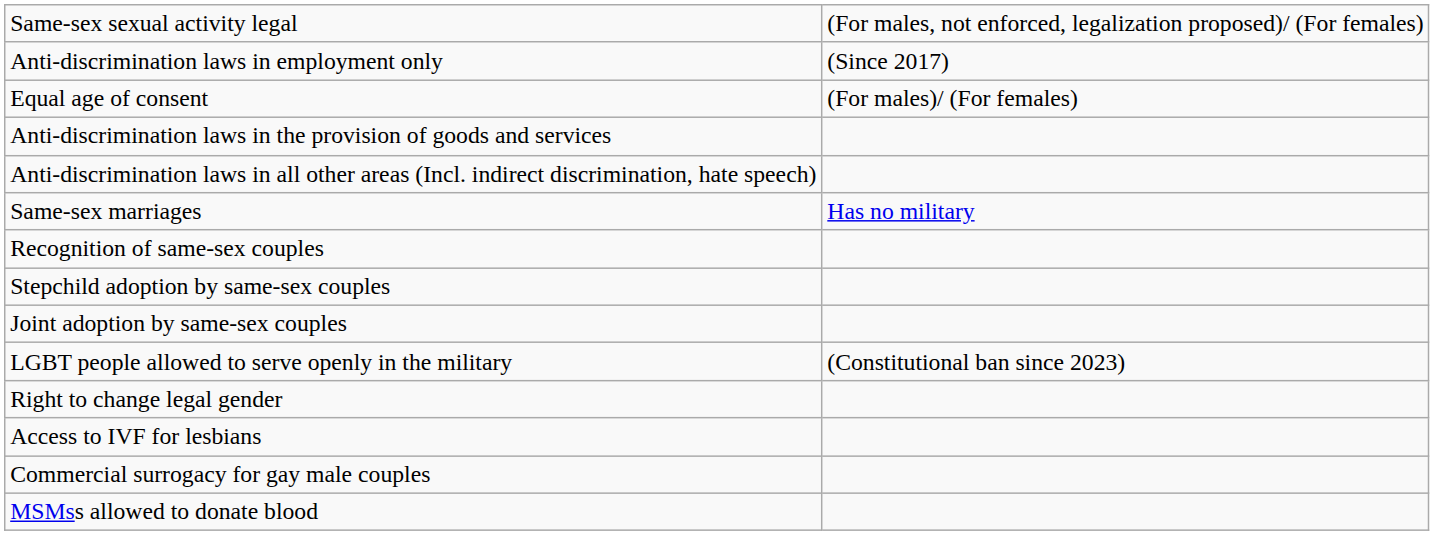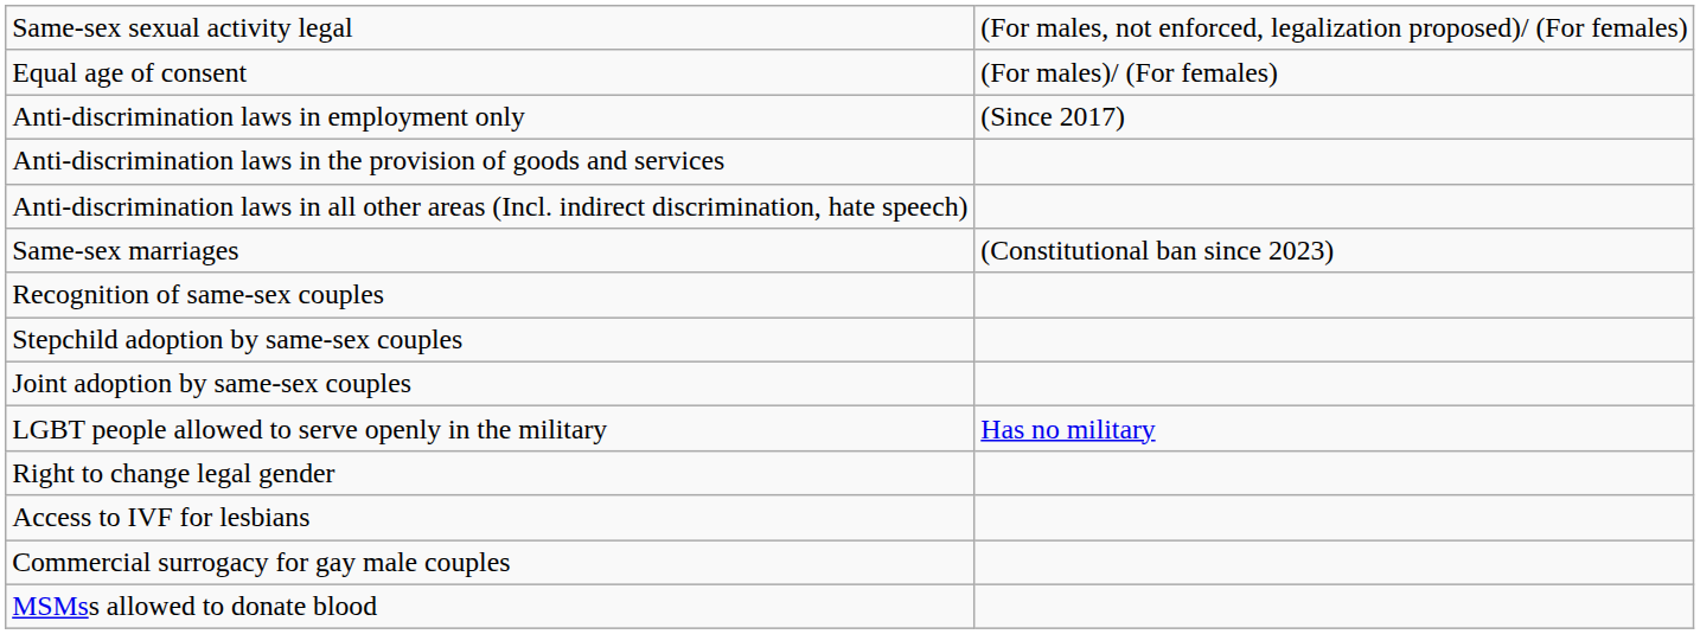 <table class="wikitable">
 <tr>
 <td>Same-sex sexual activity legal</td>
 <td> (For males, not enforced, legalization proposed)/ (For females)</td>
 </tr>
 <tr>
+<td>Equal age of consent</td>
+<td> (For males)/ (For females)</td>
+</tr>
+<tr>
 <td>Anti-discrimination laws in employment only</td>
 <td> (Since 2017)</td>
-</tr>
-<tr>
-<td>Equal age of consent</td>
-<td> (For males)/ (For females)</td>
 </tr>
 <tr>
 <td>Anti-discrimination laws in the provision of goods and services</td>
 <td></td>
 </tr>
 <tr>
 <td>Anti-discrimination laws in all other areas (Incl. indirect discrimination, hate speech)</td>
 <td></td>
 </tr>
 <tr>
 <td>Same-sex marriages</td>
-<td><a href='#'>Has no military</a></td>
+<td> (Constitutional ban since 2023)</td>
 </tr>
 <tr>
 <td>Recognition of same-sex couples</td>
 <td></td>
 </tr>
 <tr>
 <td>Stepchild adoption by same-sex couples</td>
 <td></td>
 </tr>
 <tr>
 <td>Joint adoption by same-sex couples</td>
 <td></td>
 </tr>
 <tr>
 <td>LGBT people allowed to serve openly in the military</td>
-<td> (Constitutional ban since 2023)</td>
+<td><a href='#'>Has no military</a></td>
 </tr>
 <tr>
 <td>Right to change legal gender</td>
 <td></td>
 </tr>
 <tr>
 <td>Access to IVF for lesbians</td>
 <td></td>
 </tr>
 <tr>
 <td>Commercial surrogacy for gay male couples</td>
 <td></td>
 </tr>
 <tr>
 <td><a href='#'>MSMs</a>s allowed to donate blood</td>
 <td></td>
 </tr>
 </table>
